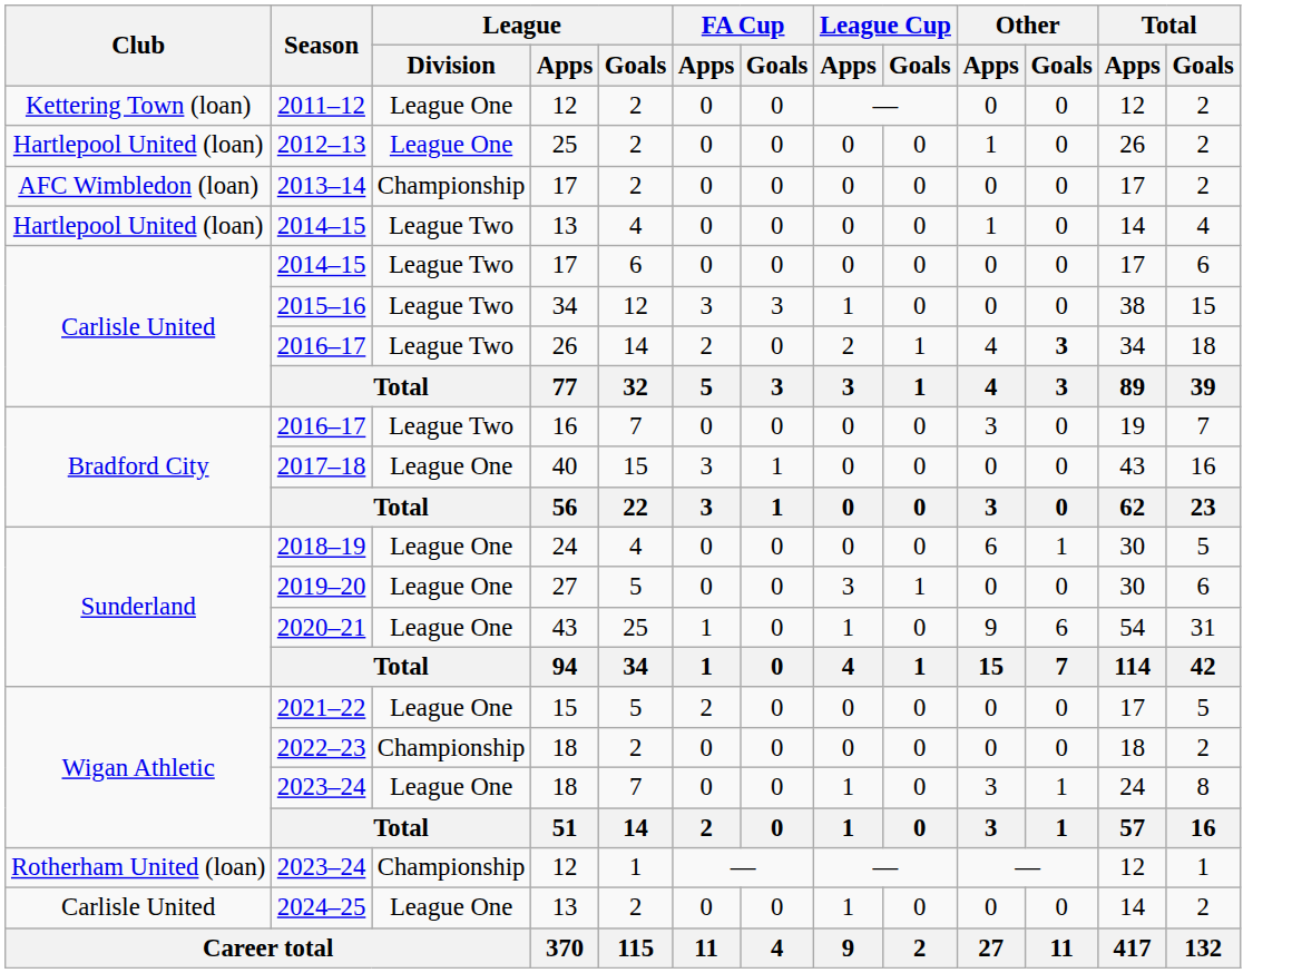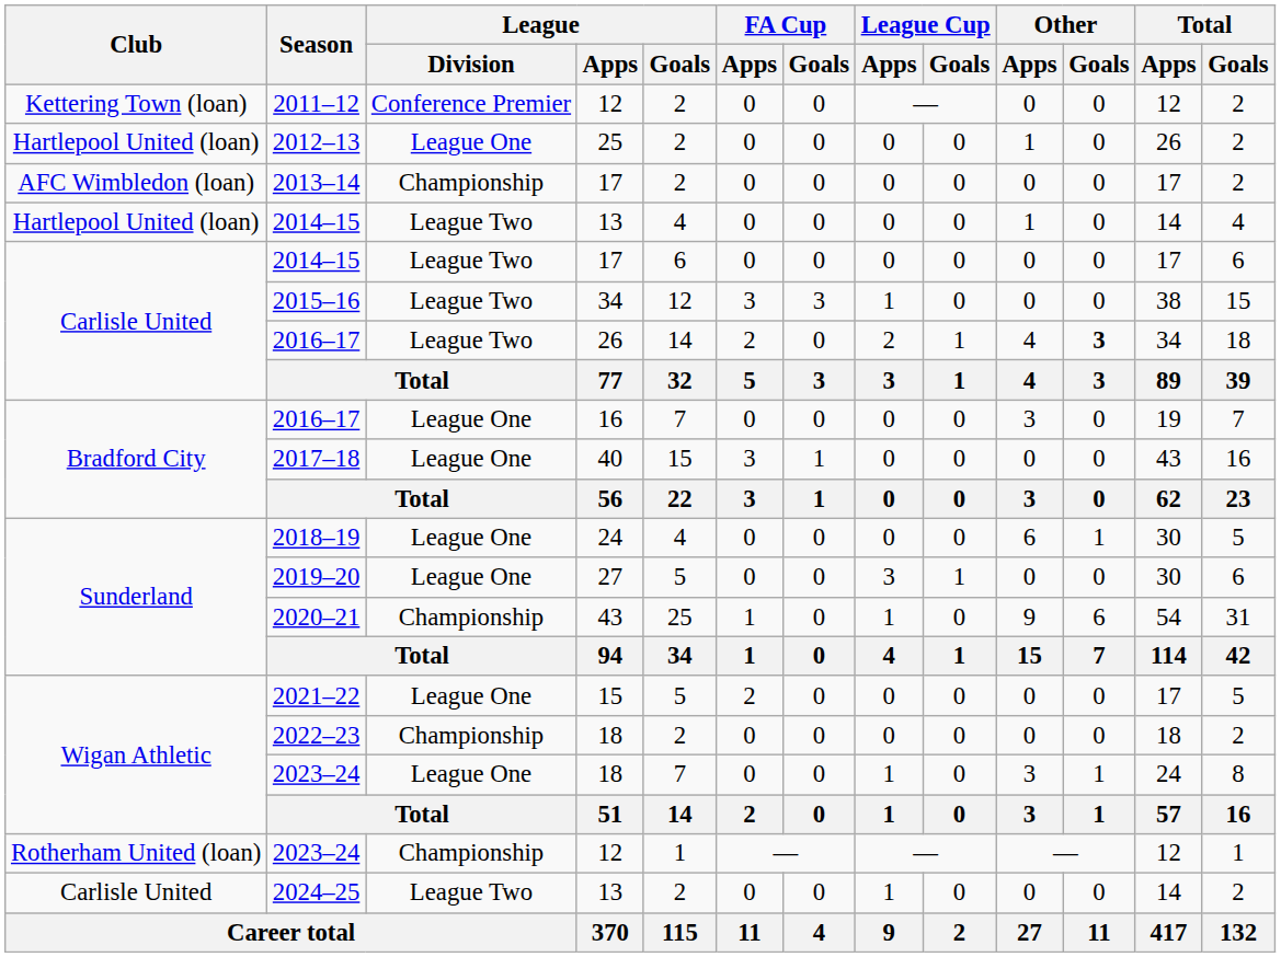 <table class="wikitable" style="text-align:center">
 <tr>
 <th rowspan="2">Club</th>
 <th rowspan="2">Season</th>
 <th colspan="3">League</th>
 <th colspan="2"><a href='#'>FA Cup</a></th>
 <th colspan="2"><a href='#'>League Cup</a></th>
 <th colspan="2">Other</th>
 <th colspan="2">Total</th>
 </tr>
 <tr>
 <th>Division</th>
 <th>Apps</th>
 <th>Goals</th>
 <th>Apps</th>
 <th>Goals</th>
 <th>Apps</th>
 <th>Goals</th>
 <th>Apps</th>
 <th>Goals</th>
 <th>Apps</th>
 <th>Goals</th>
 </tr>
 <tr>
 <td><a href='#'>Kettering Town</a> (loan)</td>
 <td><a href='#'>2011–12</a></td>
-<td>League One</td>
+<td><a href='#'>Conference Premier</a></td>
 <td>12</td>
 <td>2</td>
 <td>0</td>
 <td>0</td>
 <td colspan="2">—</td>
 <td>0</td>
 <td>0</td>
 <td>12</td>
 <td>2</td>
 </tr>
 <tr>
 <td><a href='#'>Hartlepool United</a> (loan)</td>
 <td><a href='#'>2012–13</a></td>
 <td><a href='#'>League One</a></td>
 <td>25</td>
 <td>2</td>
 <td>0</td>
 <td>0</td>
 <td>0</td>
 <td>0</td>
 <td>1</td>
 <td>0</td>
 <td>26</td>
 <td>2</td>
 </tr>
 <tr>
 <td><a href='#'>AFC Wimbledon</a> (loan)</td>
 <td><a href='#'>2013–14</a></td>
 <td>Championship</td>
 <td>17</td>
 <td>2</td>
 <td>0</td>
 <td>0</td>
 <td>0</td>
 <td>0</td>
 <td>0</td>
 <td>0</td>
 <td>17</td>
 <td>2</td>
 </tr>
 <tr>
 <td><a href='#'>Hartlepool United</a> (loan)</td>
 <td><a href='#'>2014–15</a></td>
 <td>League Two</td>
 <td>13</td>
 <td>4</td>
 <td>0</td>
 <td>0</td>
 <td>0</td>
 <td>0</td>
 <td>1</td>
 <td>0</td>
 <td>14</td>
 <td>4</td>
 </tr>
 <tr>
 <td rowspan="4"><a href='#'>Carlisle United</a></td>
 <td><a href='#'>2014–15</a></td>
 <td>League Two</td>
 <td>17</td>
 <td>6</td>
 <td>0</td>
 <td>0</td>
 <td>0</td>
 <td>0</td>
 <td>0</td>
 <td>0</td>
 <td>17</td>
 <td>6</td>
 </tr>
 <tr>
 <td><a href='#'>2015–16</a></td>
 <td>League Two</td>
 <td>34</td>
 <td>12</td>
 <td>3</td>
 <td>3</td>
 <td>1</td>
 <td>0</td>
 <td>0</td>
 <td>0</td>
 <td>38</td>
 <td>15</td>
 </tr>
 <tr>
 <td><a href='#'>2016–17</a></td>
 <td>League Two</td>
 <td>26</td>
 <td>14</td>
 <td>2</td>
 <td>0</td>
 <td>2</td>
 <td>1</td>
 <td>4</td>
 <td><strong>3</strong></td>
 <td>34</td>
 <td>18</td>
 </tr>
 <tr>
 <th colspan="2">Total</th>
 <th>77</th>
 <th>32</th>
 <th>5</th>
 <th>3</th>
 <th>3</th>
 <th>1</th>
 <th>4</th>
 <th>3</th>
 <th>89</th>
 <th>39</th>
 </tr>
 <tr>
 <td rowspan=3><a href='#'>Bradford City</a></td>
 <td><a href='#'>2016–17</a></td>
-<td>League Two</td>
+<td>League One</td>
 <td>16</td>
 <td>7</td>
 <td>0</td>
 <td>0</td>
 <td>0</td>
 <td>0</td>
 <td>3</td>
 <td>0</td>
 <td>19</td>
 <td>7</td>
 </tr>
 <tr>
 <td><a href='#'>2017–18</a></td>
 <td>League One</td>
 <td>40</td>
 <td>15</td>
 <td>3</td>
 <td>1</td>
 <td>0</td>
 <td>0</td>
 <td>0</td>
 <td>0</td>
 <td>43</td>
 <td>16</td>
 </tr>
 <tr>
 <th colspan="2">Total</th>
 <th>56</th>
 <th>22</th>
 <th>3</th>
 <th>1</th>
 <th>0</th>
 <th>0</th>
 <th>3</th>
 <th>0</th>
 <th>62</th>
 <th>23</th>
 </tr>
 <tr>
 <td rowspan="4"><a href='#'>Sunderland</a></td>
 <td><a href='#'>2018–19</a></td>
 <td>League One</td>
 <td>24</td>
 <td>4</td>
 <td>0</td>
 <td>0</td>
 <td>0</td>
 <td>0</td>
 <td>6</td>
 <td>1</td>
 <td>30</td>
 <td>5</td>
 </tr>
 <tr>
 <td><a href='#'>2019–20</a></td>
 <td>League One</td>
 <td>27</td>
 <td>5</td>
 <td>0</td>
 <td>0</td>
 <td>3</td>
 <td>1</td>
 <td>0</td>
 <td>0</td>
 <td>30</td>
 <td>6</td>
 </tr>
 <tr>
 <td><a href='#'>2020–21</a></td>
-<td>League One</td>
+<td>Championship</td>
 <td>43</td>
 <td>25</td>
 <td>1</td>
 <td>0</td>
 <td>1</td>
 <td>0</td>
 <td>9</td>
 <td>6</td>
 <td>54</td>
 <td>31</td>
 </tr>
 <tr>
 <th colspan="2">Total</th>
 <th>94</th>
 <th>34</th>
 <th>1</th>
 <th>0</th>
 <th>4</th>
 <th>1</th>
 <th>15</th>
 <th>7</th>
 <th>114</th>
 <th>42</th>
 </tr>
 <tr>
 <td rowspan="4"><a href='#'>Wigan Athletic</a></td>
 <td><a href='#'>2021–22</a></td>
 <td>League One</td>
 <td>15</td>
 <td>5</td>
 <td>2</td>
 <td>0</td>
 <td>0</td>
 <td>0</td>
 <td>0</td>
 <td>0</td>
 <td>17</td>
 <td>5</td>
 </tr>
 <tr>
 <td><a href='#'>2022–23</a></td>
 <td>Championship</td>
 <td>18</td>
 <td>2</td>
 <td>0</td>
 <td>0</td>
 <td>0</td>
 <td>0</td>
 <td>0</td>
 <td>0</td>
 <td>18</td>
 <td>2</td>
 </tr>
 <tr>
 <td><a href='#'>2023–24</a></td>
 <td>League One</td>
 <td>18</td>
 <td>7</td>
 <td>0</td>
 <td>0</td>
 <td>1</td>
 <td>0</td>
 <td>3</td>
 <td>1</td>
 <td>24</td>
 <td>8</td>
 </tr>
 <tr>
 <th colspan="2">Total</th>
 <th>51</th>
 <th>14</th>
 <th>2</th>
 <th>0</th>
 <th>1</th>
 <th>0</th>
 <th>3</th>
 <th>1</th>
 <th>57</th>
 <th>16</th>
 </tr>
 <tr>
 <td><a href='#'>Rotherham United</a> (loan)</td>
 <td><a href='#'>2023–24</a></td>
 <td>Championship</td>
 <td>12</td>
 <td>1</td>
 <td colspan=2>—</td>
 <td colspan=2>—</td>
 <td colspan=2>—</td>
 <td>12</td>
 <td>1</td>
 </tr>
 <tr>
 <td>Carlisle United</td>
 <td><a href='#'>2024–25</a></td>
-<td>League One</td>
+<td>League Two</td>
 <td>13</td>
 <td>2</td>
 <td>0</td>
 <td>0</td>
 <td>1</td>
 <td>0</td>
 <td>0</td>
 <td>0</td>
 <td>14</td>
 <td>2</td>
 </tr>
 <tr>
 <th colspan="3">Career total</th>
 <th>370</th>
 <th>115</th>
 <th>11</th>
 <th>4</th>
 <th>9</th>
 <th>2</th>
 <th>27</th>
 <th>11</th>
 <th>417</th>
 <th>132</th>
 </tr>
 </table>
